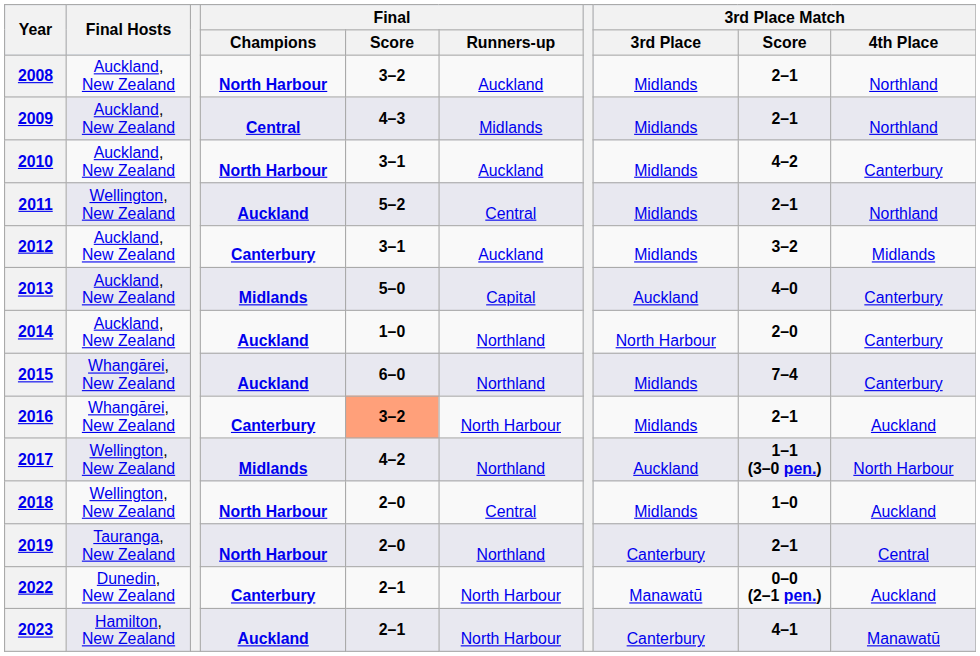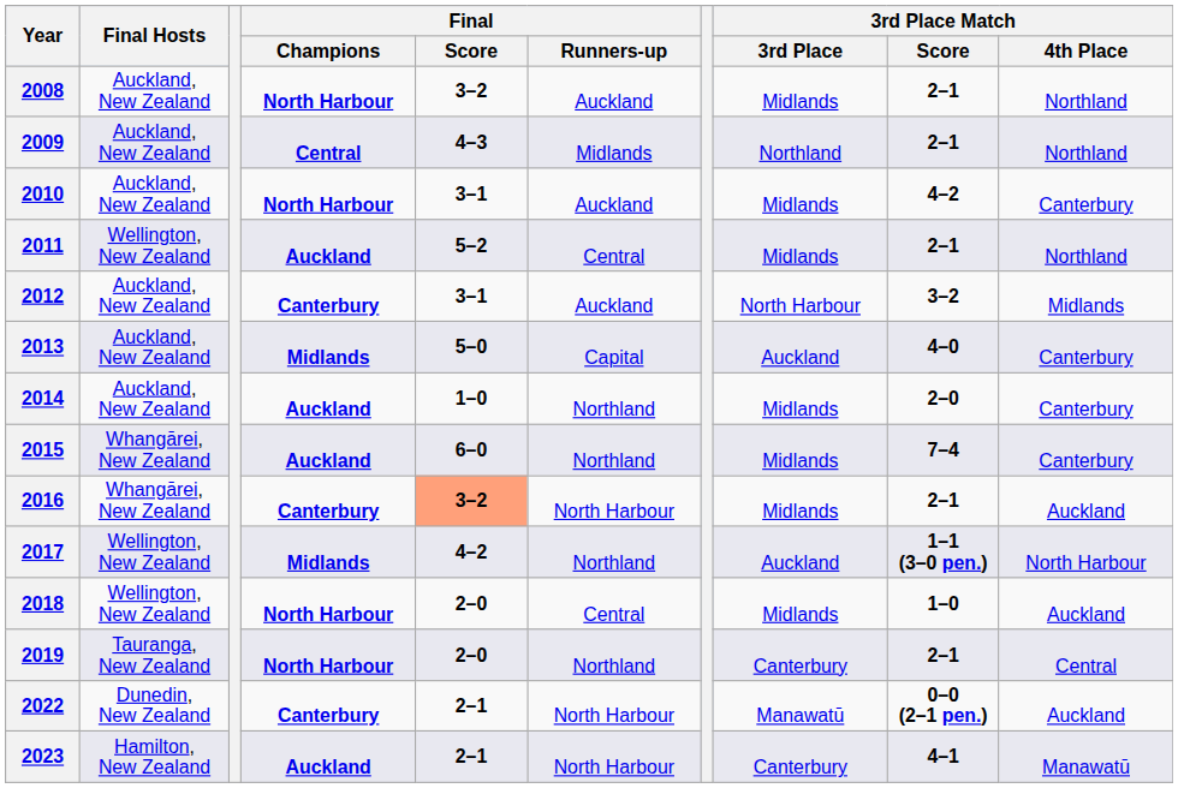 <table class="wikitable" style="font-size:90%; width: 100%; text-align: center;">
 <tr bgcolor=#c1d8ff>
 <th rowspan=2 width=6%>Year</th>
 <th rowspan=2 width=12%>Final Hosts</th>
 <th width="1%" bgcolor="#ffffff" rowspan="16"></th>
 <th colspan=3>Final</th>
 <th width="1%" bgcolor="#ffffff" rowspan="16"></th>
 <th colspan=3>3rd Place Match</th>
 </tr>
 <tr bgcolor=#efefef>
 <th width=14%>Champions</th>
 <th width=9%>Score</th>
 <th width=14%>Runners-up</th>
 <th width=14%>3rd Place</th>
 <th width=9%>Score</th>
 <th width=14%>4th Place</th>
 </tr>
 <tr>
 <th><a href='#'>2008</a></th>
 <td><a href='#'>Auckland</a>,<br><a href='#'>New Zealand</a></td>
 <td><br><strong><a href='#'>North Harbour</a></strong></td>
 <td><strong>3–2</strong></td>
 <td><br><a href='#'>Auckland</a></td>
 <td><br><a href='#'>Midlands</a></td>
 <td><strong>2–1</strong></td>
 <td><br><a href='#'>Northland</a></td>
 </tr>
 <tr bgcolor="#e8e8f0">
 <th><a href='#'>2009</a></th>
 <td><a href='#'>Auckland</a>,<br><a href='#'>New Zealand</a></td>
 <td><br><strong><a href='#'>Central</a></strong></td>
 <td><strong>4–3</strong></td>
 <td><br><a href='#'>Midlands</a></td>
-<td><br><a href='#'>Midlands</a></td>
+<td><br><a href='#'>Northland</a></td>
 <td><strong>2–1</strong></td>
 <td><br><a href='#'>Northland</a></td>
 </tr>
 <tr>
 <th><a href='#'>2010</a></th>
 <td><a href='#'>Auckland</a>,<br><a href='#'>New Zealand</a></td>
 <td><br><strong><a href='#'>North Harbour</a></strong></td>
 <td><strong>3–1</strong></td>
 <td><br><a href='#'>Auckland</a></td>
 <td><br><a href='#'>Midlands</a></td>
 <td><strong>4–2</strong></td>
 <td><br><a href='#'>Canterbury</a></td>
 </tr>
 <tr bgcolor="#e8e8f0">
 <th><a href='#'>2011</a></th>
 <td><a href='#'>Wellington</a>,<br><a href='#'>New Zealand</a></td>
 <td><br><strong><a href='#'>Auckland</a></strong></td>
 <td><strong>5–2</strong></td>
 <td><br><a href='#'>Central</a></td>
 <td><br><a href='#'>Midlands</a></td>
 <td><strong>2–1</strong></td>
 <td><br><a href='#'>Northland</a></td>
 </tr>
 <tr>
 <th><a href='#'>2012</a></th>
 <td><a href='#'>Auckland</a>,<br><a href='#'>New Zealand</a></td>
 <td><br><strong><a href='#'>Canterbury</a></strong></td>
 <td><strong>3–1</strong></td>
 <td><br><a href='#'>Auckland</a></td>
-<td><br><a href='#'>Midlands</a></td>
+<td><br><a href='#'>North Harbour</a></td>
 <td><strong>3–2</strong></td>
 <td><br><a href='#'>Midlands</a></td>
 </tr>
 <tr bgcolor="#e8e8f0">
 <th><a href='#'>2013</a></th>
 <td><a href='#'>Auckland</a>,<br><a href='#'>New Zealand</a></td>
 <td><br><strong><a href='#'>Midlands</a></strong></td>
 <td><strong>5–0</strong></td>
 <td><br><a href='#'>Capital</a></td>
 <td><br><a href='#'>Auckland</a></td>
 <td><strong>4–0</strong></td>
 <td><br><a href='#'>Canterbury</a></td>
 </tr>
 <tr>
 <th><a href='#'>2014</a></th>
 <td><a href='#'>Auckland</a>,<br><a href='#'>New Zealand</a></td>
 <td><br><strong><a href='#'>Auckland</a></strong></td>
 <td><strong>1–0</strong></td>
 <td><br><a href='#'>Northland</a></td>
-<td><br><a href='#'>North Harbour</a></td>
+<td><br><a href='#'>Midlands</a></td>
 <td><strong>2–0</strong></td>
 <td><br><a href='#'>Canterbury</a></td>
 </tr>
 <tr bgcolor="#e8e8f0">
 <th><a href='#'>2015</a></th>
 <td><a href='#'>Whangārei</a>,<br><a href='#'>New Zealand</a></td>
 <td><br><strong><a href='#'>Auckland</a></strong></td>
 <td><strong>6–0</strong></td>
 <td><br><a href='#'>Northland</a></td>
 <td><br><a href='#'>Midlands</a></td>
 <td><strong>7–4</strong></td>
 <td><br><a href='#'>Canterbury</a></td>
 </tr>
 <tr>
 <th><a href='#'>2016</a></th>
 <td><a href='#'>Whangārei</a>,<br><a href='#'>New Zealand</a></td>
 <td><br><strong><a href='#'>Canterbury</a></strong></td>
 <td style="background: lightsalmon;"><strong>3–2</strong></td>
 <td><br><a href='#'>North Harbour</a></td>
 <td><br><a href='#'>Midlands</a></td>
 <td><strong>2–1</strong></td>
 <td><br><a href='#'>Auckland</a></td>
 </tr>
 <tr bgcolor="#e8e8f0">
 <th><a href='#'>2017</a></th>
 <td><a href='#'>Wellington</a>,<br><a href='#'>New Zealand</a></td>
 <td><br><strong><a href='#'>Midlands</a></strong></td>
 <td><strong>4–2</strong></td>
 <td><br><a href='#'>Northland</a></td>
 <td><br><a href='#'>Auckland</a></td>
 <td><strong>1–1</strong><br><strong>(3–0 <a href='#'>pen.</a>)</strong></td>
 <td><br><a href='#'>North Harbour</a></td>
 </tr>
 <tr>
 <th><a href='#'>2018</a></th>
 <td><a href='#'>Wellington</a>,<br><a href='#'>New Zealand</a></td>
 <td><br><strong><a href='#'>North Harbour</a></strong></td>
 <td><strong>2–0</strong></td>
 <td><br><a href='#'>Central</a></td>
 <td><br><a href='#'>Midlands</a></td>
 <td><strong>1–0</strong></td>
 <td><br><a href='#'>Auckland</a></td>
 </tr>
 <tr bgcolor="#e8e8f0">
 <th><a href='#'>2019</a></th>
 <td><a href='#'>Tauranga</a>,<br><a href='#'>New Zealand</a></td>
 <td><br><strong><a href='#'>North Harbour</a></strong></td>
 <td><strong>2–0</strong></td>
 <td><br><a href='#'>Northland</a></td>
 <td><br><a href='#'>Canterbury</a></td>
 <td><strong>2–1</strong></td>
 <td><br><a href='#'>Central</a></td>
 </tr>
 <tr>
 <th><a href='#'>2022</a></th>
 <td><a href='#'>Dunedin</a>,<br><a href='#'>New Zealand</a></td>
 <td><br><strong><a href='#'>Canterbury</a></strong></td>
 <td><strong>2–1</strong></td>
 <td><br><a href='#'>North Harbour</a></td>
 <td><br><a href='#'>Manawatū</a></td>
 <td><strong>0–0<br>(2–1 <a href='#'>pen.</a>)</strong></td>
 <td><br><a href='#'>Auckland</a></td>
 </tr>
 <tr bgcolor="#e8e8f0">
 <th><a href='#'>2023</a></th>
 <td><a href='#'>Hamilton</a>,<br><a href='#'>New Zealand</a></td>
 <td><br><strong><a href='#'>Auckland</a></strong></td>
 <td><strong>2–1</strong></td>
 <td><br><a href='#'>North Harbour</a></td>
 <td><br><a href='#'>Canterbury</a></td>
 <td><strong>4–1</strong></td>
 <td><br><a href='#'>Manawatū</a></td>
 </tr>
 </table>
